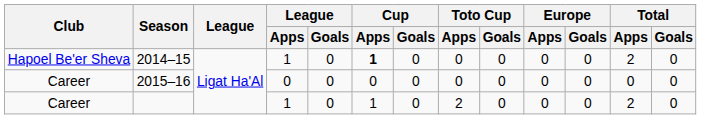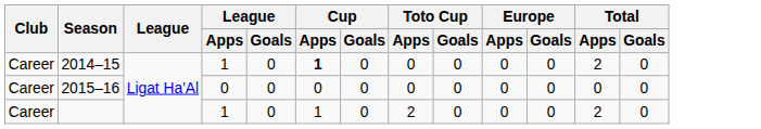 <table class="wikitable" style="font-size:90%; text-align: center;">
 <tr>
 <th rowspan="2">Club</th>
 <th rowspan="2">Season</th>
 <th rowspan="2">League</th>
 <th colspan="2">League</th>
 <th colspan="2">Cup</th>
 <th colspan="2">Toto Cup</th>
 <th colspan="2">Europe</th>
 <th colspan="2">Total</th>
 </tr>
 <tr>
 <th>Apps</th>
 <th>Goals</th>
 <th>Apps</th>
 <th>Goals</th>
 <th>Apps</th>
 <th>Goals</th>
 <th>Apps</th>
 <th>Goals</th>
 <th>Apps</th>
 <th>Goals</th>
 </tr>
 <tr |-||-||-|>
-<td rowspan="1" valign="top"><a href='#'>Hapoel Be'er Sheva</a></td>
+<td rowspan="1" valign="top">Career</td>
 <td>2014–15</td>
 <td rowspan="3"><a href='#'>Ligat Ha'Al</a></td>
 <td>1</td>
 <td>0</td>
 <td><strong>1</strong></td>
 <td>0</td>
 <td>0</td>
 <td>0</td>
 <td>0</td>
 <td>0</td>
 <td>2</td>
 <td>0</td>
 </tr>
 <tr>
 <td rowspan="1" valign="top">Career</td>
 <td>2015–16</td>
 <td>0</td>
 <td>0</td>
 <td>0</td>
 <td>0</td>
 <td>0</td>
 <td>0</td>
 <td>0</td>
 <td>0</td>
 <td>0</td>
 <td>0</td>
 </tr>
 <tr>
 <td rowspan="1" valign="top">Career</td>
 <td></td>
 <td>1</td>
 <td>0</td>
 <td>1</td>
 <td>0</td>
 <td>2</td>
 <td>0</td>
 <td>0</td>
 <td>0</td>
 <td>2</td>
 <td>0</td>
 </tr>
 </table>
